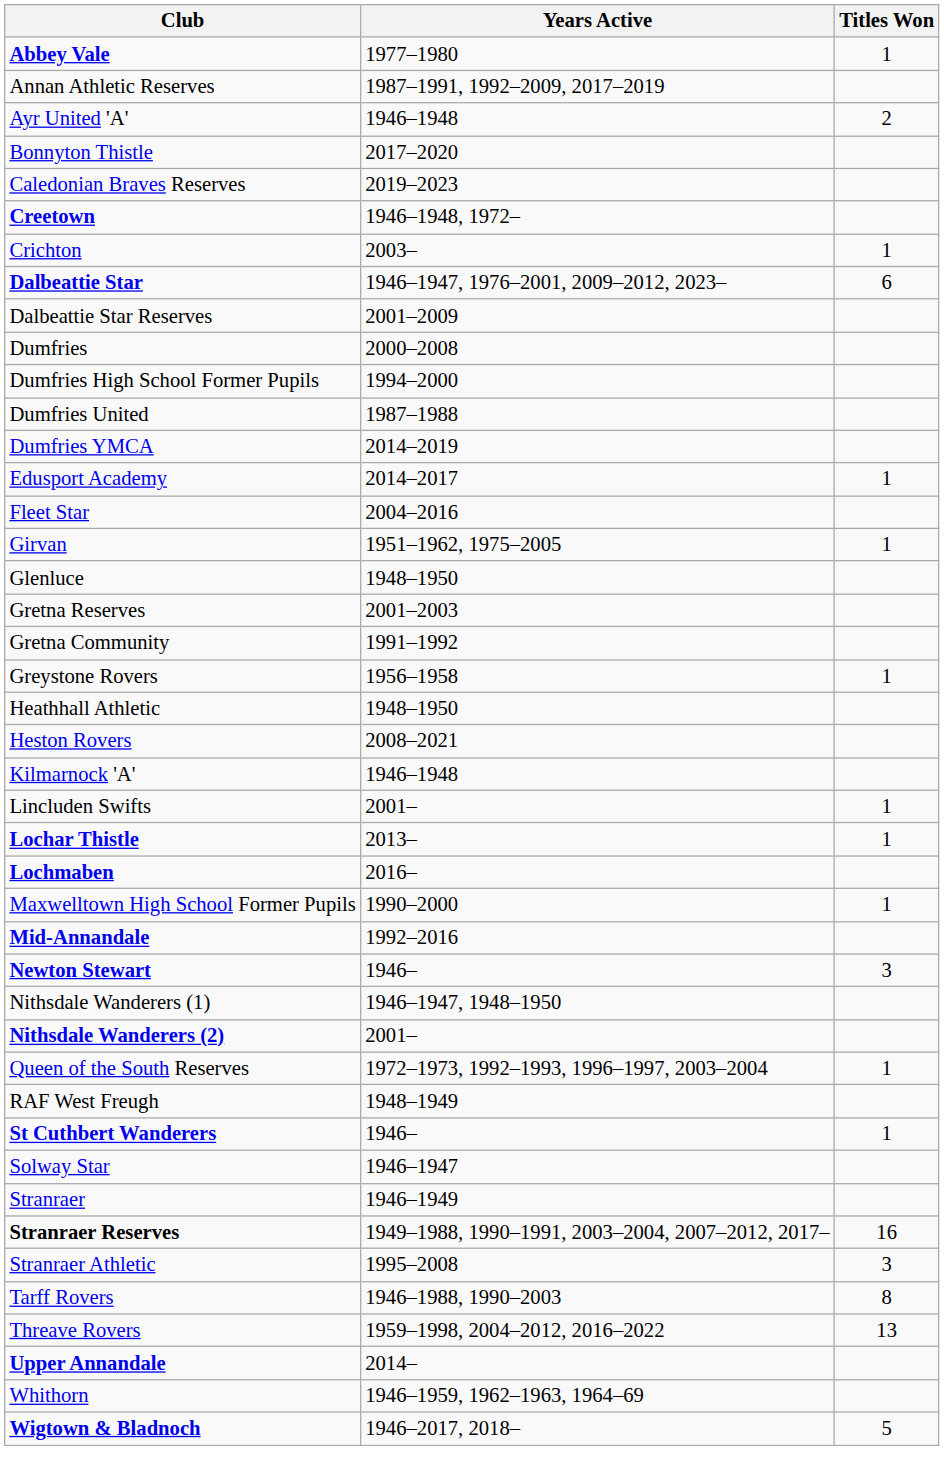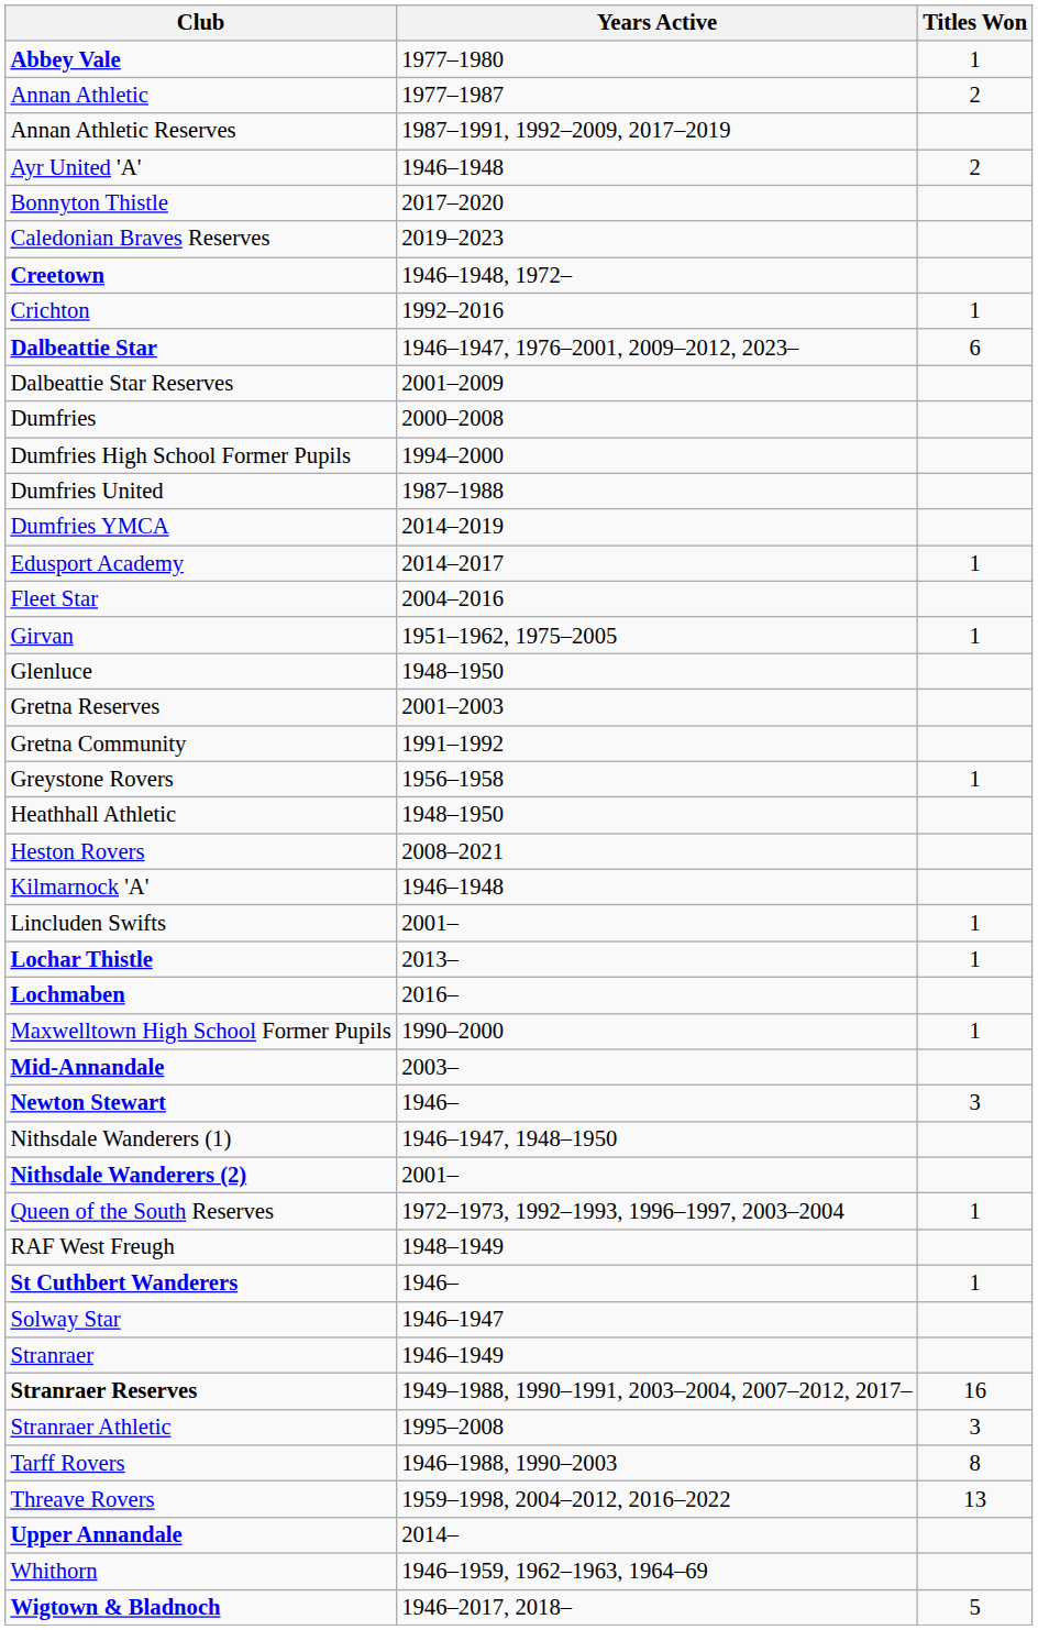 <table class="wikitable sortable">
 <tr>
 <th bgcolor="#c8c8ff" colwidth=100>Club</th>
 <th bgcolor="#c8c8ff" colwidth=100>Years Active</th>
 <th>Titles Won</th>
 </tr>
 <tr>
 <td><strong><a href='#'>Abbey Vale</a></strong></td>
 <td>1977–1980</td>
 <td align=center>1</td>
+</tr>
+<tr>
+<td><a href='#'>Annan Athletic</a></td>
+<td>1977–1987</td>
+<td align=center>2</td>
 </tr>
 <tr>
 <td>Annan Athletic Reserves</td>
 <td>1987–1991, 1992–2009, 2017–2019</td>
 <td></td>
 </tr>
 <tr>
 <td><a href='#'>Ayr United</a> 'A'</td>
 <td>1946–1948</td>
 <td align=center>2</td>
 </tr>
 <tr>
 <td><a href='#'>Bonnyton Thistle</a></td>
 <td>2017–2020</td>
 <td></td>
 </tr>
 <tr>
 <td><a href='#'>Caledonian Braves</a> Reserves</td>
 <td>2019–2023</td>
 <td></td>
 </tr>
 <tr>
 <td><strong><a href='#'>Creetown</a></strong></td>
 <td>1946–1948, 1972–</td>
 <td></td>
 </tr>
 <tr>
 <td><a href='#'>Crichton</a></td>
-<td>2003–</td>
+<td>1992–2016</td>
 <td align=center>1</td>
 </tr>
 <tr>
 <td><strong><a href='#'>Dalbeattie Star</a></strong></td>
 <td>1946–1947, 1976–2001, 2009–2012, 2023–</td>
 <td align=center>6</td>
 </tr>
 <tr>
 <td>Dalbeattie Star Reserves</td>
 <td>2001–2009</td>
 <td></td>
 </tr>
 <tr>
 <td>Dumfries</td>
 <td>2000–2008</td>
 <td></td>
 </tr>
 <tr>
 <td>Dumfries High School Former Pupils</td>
 <td>1994–2000</td>
 <td></td>
 </tr>
 <tr>
 <td>Dumfries United</td>
 <td>1987–1988</td>
 <td></td>
 </tr>
 <tr>
 <td><a href='#'>Dumfries YMCA</a></td>
 <td>2014–2019</td>
 <td></td>
 </tr>
 <tr>
 <td><a href='#'>Edusport Academy</a></td>
 <td>2014–2017</td>
 <td align=center>1</td>
 </tr>
 <tr>
 <td><a href='#'>Fleet Star</a></td>
 <td>2004–2016</td>
 <td></td>
 </tr>
 <tr>
 <td><a href='#'>Girvan</a></td>
 <td>1951–1962, 1975–2005</td>
 <td align=center>1</td>
 </tr>
 <tr>
 <td>Glenluce</td>
 <td>1948–1950</td>
 <td></td>
 </tr>
 <tr>
 <td>Gretna Reserves</td>
 <td>2001–2003</td>
 <td></td>
 </tr>
 <tr>
 <td>Gretna Community</td>
 <td>1991–1992</td>
 <td></td>
 </tr>
 <tr>
 <td>Greystone Rovers</td>
 <td>1956–1958</td>
 <td align=center>1</td>
 </tr>
 <tr>
 <td>Heathhall Athletic</td>
 <td>1948–1950</td>
 <td></td>
 </tr>
 <tr>
 <td><a href='#'>Heston Rovers</a></td>
 <td>2008–2021</td>
 <td></td>
 </tr>
 <tr>
 <td><a href='#'>Kilmarnock</a> 'A'</td>
 <td>1946–1948</td>
 <td></td>
 </tr>
 <tr>
 <td>Lincluden Swifts</td>
 <td>2001–</td>
 <td align=center>1</td>
 </tr>
 <tr>
 <td><strong><a href='#'>Lochar Thistle</a></strong></td>
 <td>2013–</td>
 <td align=center>1</td>
 </tr>
 <tr>
 <td><strong><a href='#'>Lochmaben</a></strong></td>
 <td>2016–</td>
 <td></td>
 </tr>
 <tr>
 <td><a href='#'>Maxwelltown High School</a> Former Pupils</td>
 <td>1990–2000</td>
 <td align=center>1</td>
 </tr>
 <tr>
 <td><strong><a href='#'>Mid-Annandale</a></strong></td>
-<td>1992–2016</td>
+<td>2003–</td>
 <td></td>
 </tr>
 <tr>
 <td><strong><a href='#'>Newton Stewart</a></strong></td>
 <td>1946–</td>
 <td align=center>3</td>
 </tr>
 <tr>
 <td>Nithsdale Wanderers (1)</td>
 <td>1946–1947, 1948–1950</td>
 <td></td>
 </tr>
 <tr>
 <td><strong><a href='#'>Nithsdale Wanderers (2)</a></strong></td>
 <td>2001–</td>
 <td></td>
 </tr>
 <tr>
 <td><a href='#'>Queen of the South</a> Reserves</td>
 <td>1972–1973, 1992–1993, 1996–1997, 2003–2004</td>
 <td align=center>1</td>
 </tr>
 <tr>
 <td>RAF West Freugh</td>
 <td>1948–1949</td>
 <td></td>
 </tr>
 <tr>
 <td><strong><a href='#'>St Cuthbert Wanderers</a></strong></td>
 <td>1946–</td>
 <td align=center>1</td>
 </tr>
 <tr>
 <td><a href='#'>Solway Star</a></td>
 <td>1946–1947</td>
 <td></td>
 </tr>
 <tr>
 <td><a href='#'>Stranraer</a></td>
 <td>1946–1949</td>
 <td></td>
 </tr>
 <tr>
 <td><strong>Stranraer Reserves</strong></td>
 <td>1949–1988, 1990–1991, 2003–2004, 2007–2012, 2017–</td>
 <td align=center>16</td>
 </tr>
 <tr>
 <td><a href='#'>Stranraer Athletic</a></td>
 <td>1995–2008</td>
 <td align=center>3</td>
 </tr>
 <tr>
 <td><a href='#'>Tarff Rovers</a></td>
 <td>1946–1988, 1990–2003</td>
 <td align=center>8</td>
 </tr>
 <tr>
 <td><a href='#'>Threave Rovers</a></td>
 <td>1959–1998, 2004–2012, 2016–2022</td>
 <td align=center>13</td>
 </tr>
 <tr>
 <td><strong><a href='#'>Upper Annandale</a></strong></td>
 <td>2014–</td>
 <td></td>
 </tr>
 <tr>
 <td><a href='#'>Whithorn</a></td>
 <td>1946–1959, 1962–1963, 1964–69</td>
 <td></td>
 </tr>
 <tr>
 <td><strong><a href='#'>Wigtown & Bladnoch</a></strong></td>
 <td>1946–2017, 2018–</td>
 <td align=center>5</td>
 </tr>
 <tr>
 </tr>
 </table>
